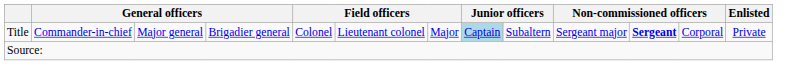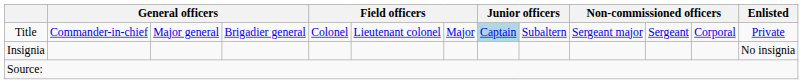 <table class="wikitable">
 <tr style="background:#dadada">
 <th></th>
 <th colspan=3>General officers</th>
 <th colspan=3>Field officers</th>
 <th colspan=2>Junior officers</th>
 <th colspan=3>Non-commissioned officers</th>
 <th>Enlisted</th>
 </tr>
 <tr style="text-align:center;">
 <td>Title</td>
 <td><a href='#'>Commander-in-chief</a></td>
 <td><a href='#'>Major general</a></td>
 <td><a href='#'>Brigadier general</a></td>
 <td><a href='#'>Colonel</a></td>
 <td><a href='#'>Lieutenant colonel</a></td>
 <td><a href='#'>Major</a></td>
 <td style="background: lightblue;"><a href='#'>Captain</a></td>
 <td><a href='#'>Subaltern</a></td>
 <td><a href='#'>Sergeant major</a></td>
-<td><strong><a href='#'>Sergeant</a></strong></td>
+<td><a href='#'>Sergeant</a></td>
 <td><a href='#'>Corporal</a></td>
 <td><a href='#'>Private</a></td>
+</tr>
+<tr style="text-align:center;">
+<td>Insignia</td>
+<td><div></div></td>
+<td><div></div> <div></div></td>
+<td><div></div> <div></div></td>
+<td><div></div> <div></div></td>
+<td><div></div> <div></div></td>
+<td><div></div> <div></div></td>
+<td><div></div></td>
+<td><div></div></td>
+<td> <div></div></td>
+<td><div></div></td>
+<td><div></div></td>
+<td>No insignia</td>
 </tr>
 <tr>
 <td colspan=13>Source:</td>
 </tr>
 </table>
